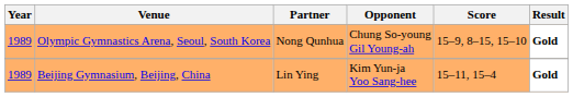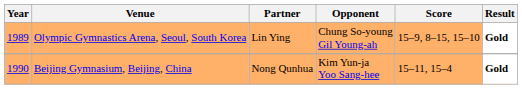 <table class="sortable wikitable" style="font-size: 90%;">
 <tr>
 <th>Year</th>
 <th>Venue</th>
 <th>Partner</th>
 <th>Opponent</th>
 <th>Score</th>
 <th>Result</th>
 </tr>
 <tr style="background:#FFB069">
 <td align="center"><a href='#'>1989</a></td>
 <td align="left"><a href='#'>Olympic Gymnastics Arena</a>, <a href='#'>Seoul</a>, <a href='#'>South Korea</a></td>
-<td align="left"> Nong Qunhua</td>
+<td align="left"> Lin Ying</td>
 <td align="left"> Chung So-young<br> <a href='#'>Gil Young-ah</a></td>
 <td align="left">15–9, 8–15, 15–10</td>
 <td style="text-align:left; background: white"> <strong>Gold</strong></td>
 </tr>
 <tr>
 </tr>
 <tr style="background:#FFB069">
-<td align="center"><a href='#'>1989</a></td>
+<td align="center"><a href='#'>1990</a></td>
 <td align="left"><a href='#'>Beijing Gymnasium</a>, <a href='#'>Beijing</a>, <a href='#'>China</a></td>
-<td align="left"> Lin Ying</td>
+<td align="left"> Nong Qunhua</td>
 <td align="left"> Kim Yun-ja<br> <a href='#'>Yoo Sang-hee</a></td>
 <td align="left">15–11, 15–4</td>
 <td style="text-align:left; background: white"> <strong>Gold</strong></td>
 </tr>
 </table>
